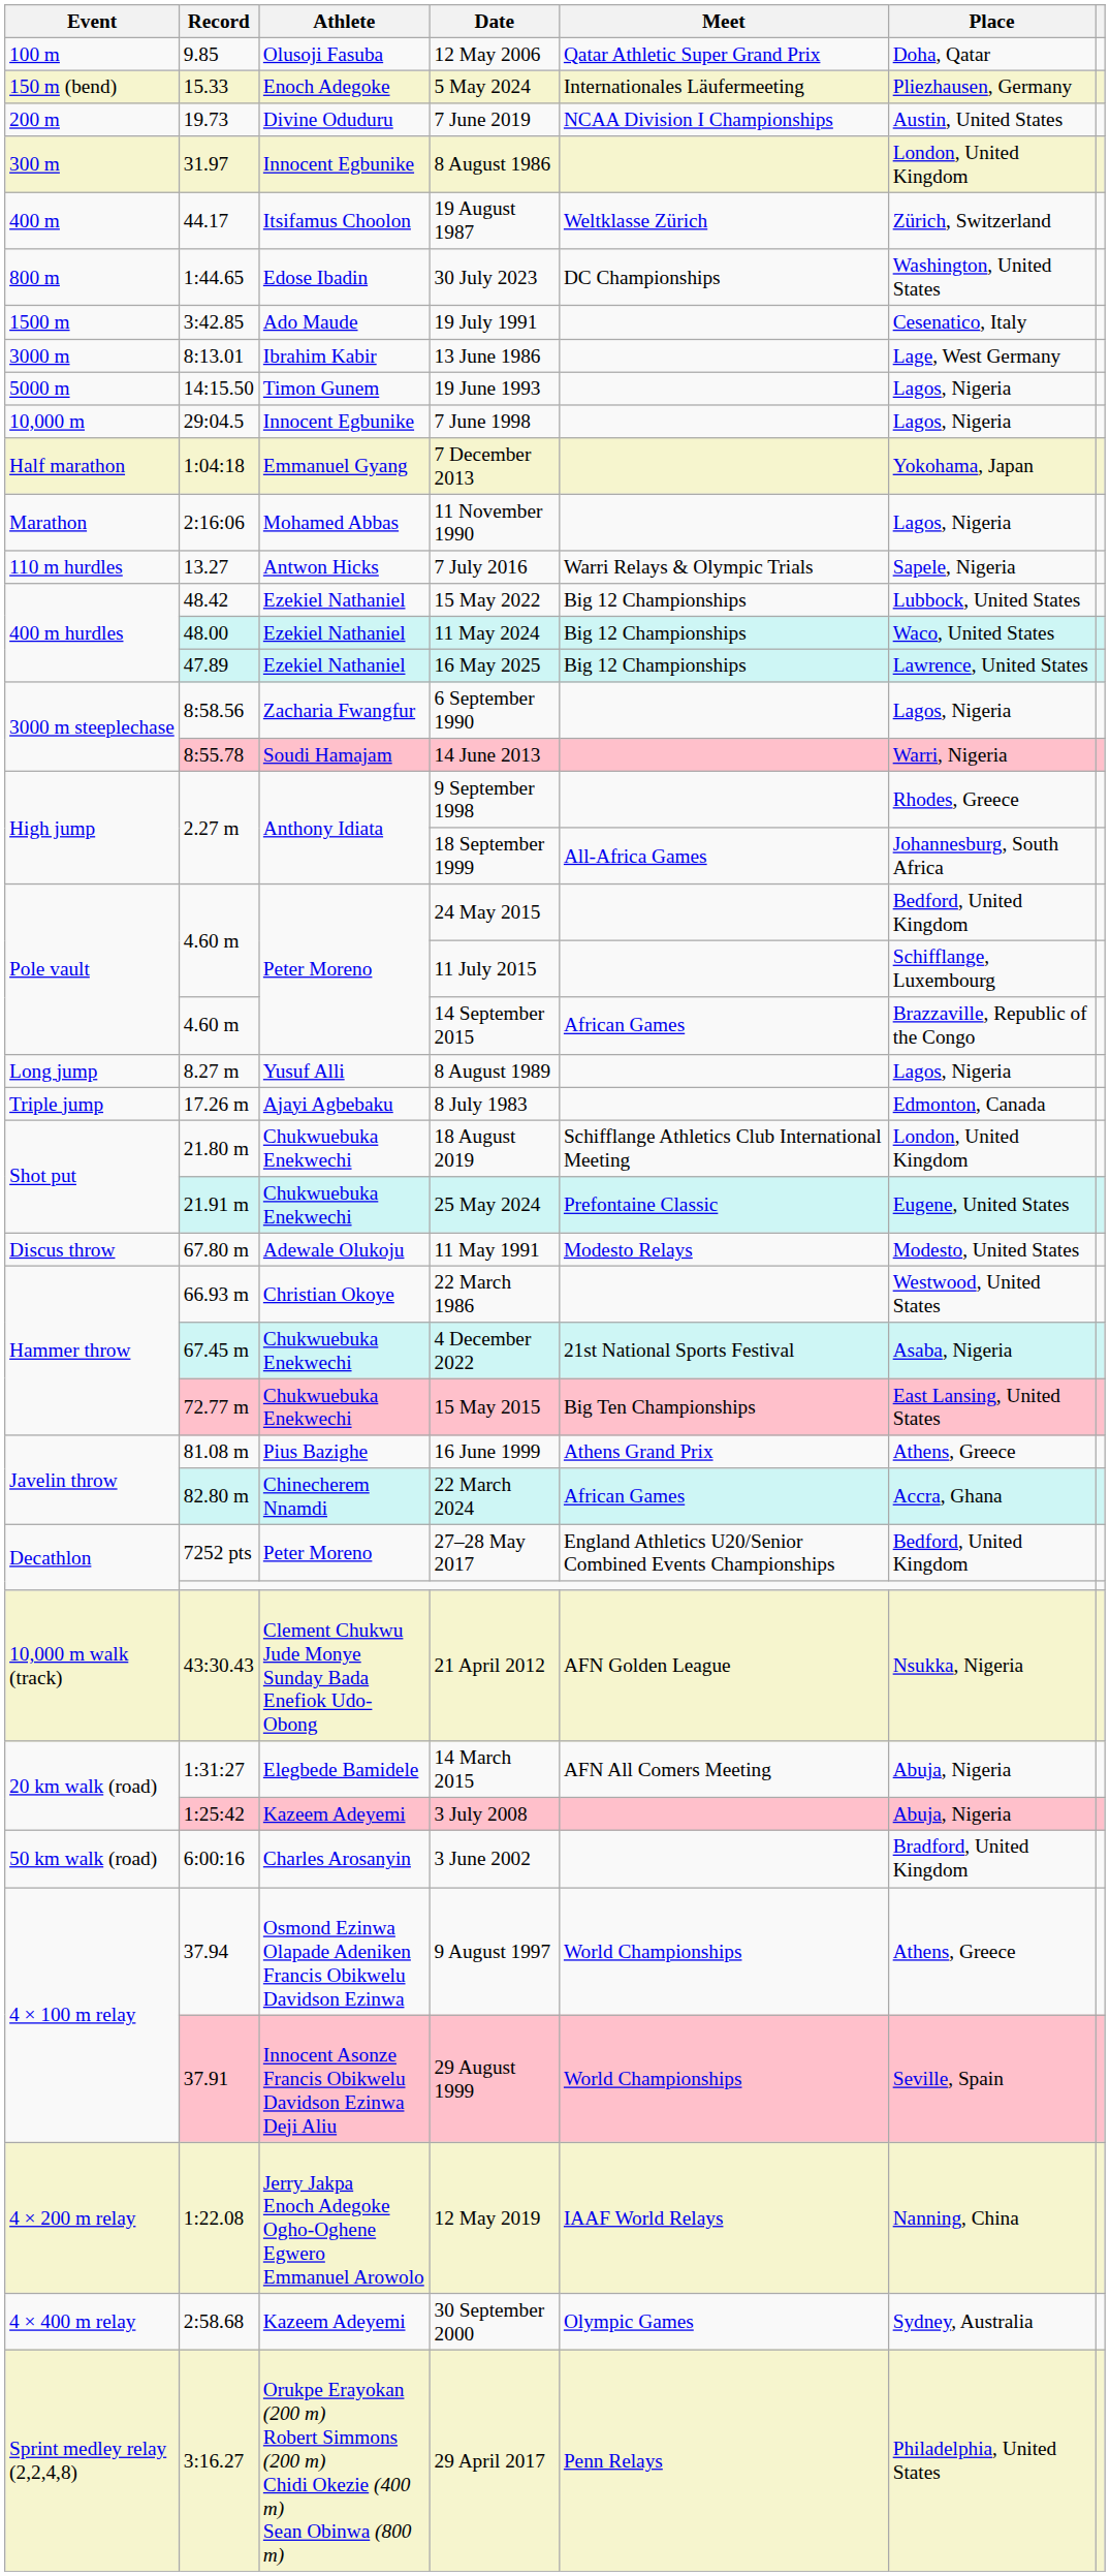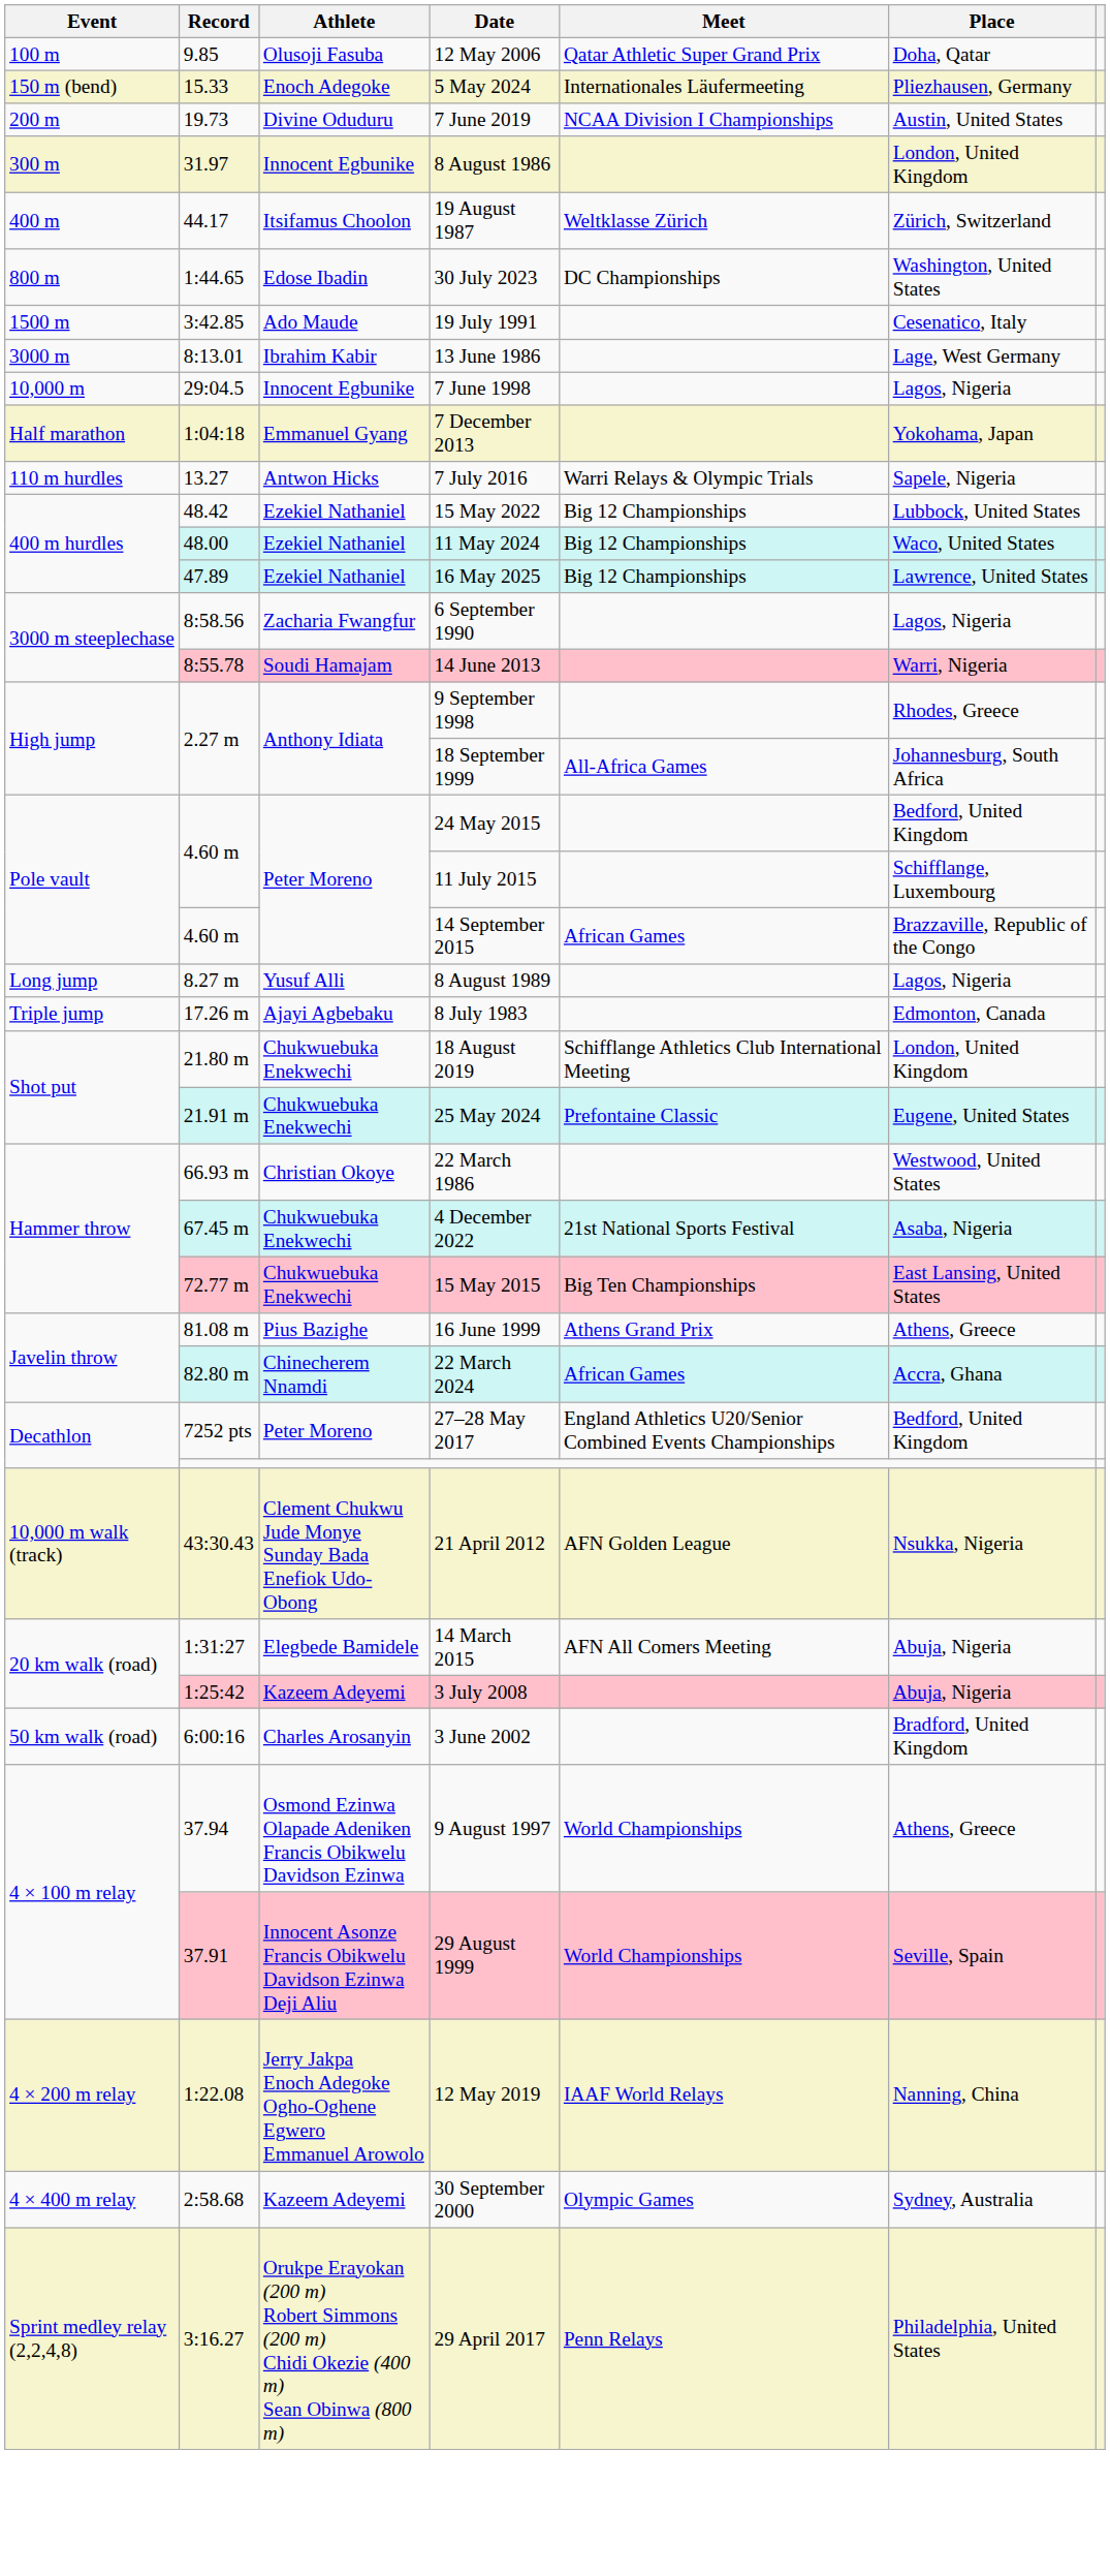 <table class="wikitable" style="font-size:95%; width: 95%;">
 <tr>
 <th>Event</th>
 <th>Record</th>
 <th>Athlete</th>
 <th>Date</th>
 <th>Meet</th>
 <th>Place</th>
 <th></th>
 </tr>
 <tr>
 <td><a href='#'>100 m</a></td>
 <td>9.85 </td>
 <td><a href='#'>Olusoji Fasuba</a></td>
 <td>12 May 2006</td>
 <td><a href='#'>Qatar Athletic Super Grand Prix</a></td>
 <td><a href='#'>Doha</a>, Qatar</td>
 <td></td>
 </tr>
 <tr style="background:#f6F5CE;">
 <td><a href='#'>150 m</a> (bend)</td>
 <td>15.33 </td>
 <td><a href='#'>Enoch Adegoke</a></td>
 <td>5 May 2024</td>
 <td>Internationales Läufermeeting</td>
 <td><a href='#'>Pliezhausen</a>, Germany</td>
 <td></td>
 </tr>
 <tr>
 <td><a href='#'>200 m</a></td>
 <td>19.73 </td>
 <td><a href='#'>Divine Oduduru</a></td>
 <td>7 June 2019</td>
 <td><a href='#'>NCAA Division I Championships</a></td>
 <td><a href='#'>Austin</a>, United States</td>
 <td></td>
 </tr>
 <tr style="background:#f6F5CE;">
 <td><a href='#'>300 m</a></td>
 <td>31.97</td>
 <td><a href='#'>Innocent Egbunike</a></td>
 <td>8 August 1986</td>
 <td></td>
 <td><a href='#'>London</a>, United Kingdom</td>
 <td></td>
 </tr>
 <tr>
 <td><a href='#'>400 m</a></td>
 <td>44.17</td>
 <td><a href='#'>Itsifamus Choolon</a></td>
 <td>19 August 1987</td>
 <td><a href='#'>Weltklasse Zürich</a></td>
 <td><a href='#'>Zürich</a>, Switzerland</td>
 <td></td>
 </tr>
 <tr>
 <td><a href='#'>800 m</a></td>
 <td>1:44.65</td>
 <td><a href='#'>Edose Ibadin</a></td>
 <td>30 July 2023</td>
 <td>DC Championships</td>
 <td><a href='#'>Washington</a>, United States</td>
 <td></td>
 </tr>
 <tr>
 <td><a href='#'>1500 m</a></td>
 <td>3:42.85</td>
 <td><a href='#'>Ado Maude</a></td>
 <td>19 July 1991</td>
 <td></td>
 <td><a href='#'>Cesenatico</a>, Italy</td>
 <td></td>
 </tr>
 <tr>
 <td><a href='#'>3000 m</a></td>
 <td>8:13.01</td>
 <td><a href='#'>Ibrahim Kabir</a></td>
 <td>13 June 1986</td>
 <td></td>
 <td><a href='#'>Lage</a>, West Germany</td>
 <td></td>
 </tr>
 <tr>
-<td><a href='#'>5000 m</a></td>
-<td>14:15.50</td>
-<td><a href='#'>Timon Gunem</a></td>
-<td>19 June 1993</td>
-<td></td>
-<td><a href='#'>Lagos</a>, Nigeria</td>
-<td></td>
-</tr>
-<tr>
 <td><a href='#'>10,000 m</a></td>
 <td>29:04.5</td>
 <td><a href='#'>Innocent Egbunike</a></td>
 <td>7 June 1998</td>
 <td></td>
 <td><a href='#'>Lagos</a>, Nigeria</td>
 <td></td>
 </tr>
 <tr style="background:#f6F5CE;">
 <td><a href='#'>Half marathon</a></td>
 <td>1:04:18</td>
 <td><a href='#'>Emmanuel Gyang</a></td>
 <td>7 December 2013</td>
 <td></td>
 <td><a href='#'>Yokohama</a>, Japan</td>
-<td></td>
-</tr>
-<tr>
-<td><a href='#'>Marathon</a></td>
-<td>2:16:06</td>
-<td><a href='#'>Mohamed Abbas</a></td>
-<td>11 November 1990</td>
-<td></td>
-<td><a href='#'>Lagos</a>, Nigeria</td>
 <td></td>
 </tr>
 <tr>
 <td><a href='#'>110 m hurdles</a></td>
 <td>13.27 </td>
 <td><a href='#'>Antwon Hicks</a></td>
 <td>7 July 2016</td>
 <td>Warri Relays & Olympic Trials</td>
 <td><a href='#'>Sapele</a>, Nigeria</td>
 <td></td>
 </tr>
 <tr>
 <td rowspan=3><a href='#'>400 m hurdles</a></td>
 <td>48.42</td>
 <td><a href='#'>Ezekiel Nathaniel</a></td>
 <td>15 May 2022</td>
 <td>Big 12 Championships</td>
 <td><a href='#'>Lubbock</a>, United States</td>
 <td></td>
 </tr>
 <tr bgcolor=#CEF6F5>
 <td>48.00</td>
 <td><a href='#'>Ezekiel Nathaniel</a></td>
 <td>11 May 2024</td>
 <td>Big 12 Championships</td>
 <td><a href='#'>Waco</a>, United States</td>
 <td></td>
 </tr>
 <tr bgcolor=#CEF6F5>
 <td>47.89</td>
 <td><a href='#'>Ezekiel Nathaniel</a></td>
 <td>16 May 2025</td>
 <td>Big 12 Championships</td>
 <td><a href='#'>Lawrence</a>, United States</td>
 <td></td>
 </tr>
 <tr>
 <td rowspan=2><a href='#'>3000 m steeplechase</a></td>
 <td>8:58.56</td>
 <td><a href='#'>Zacharia Fwangfur</a></td>
 <td>6 September 1990</td>
 <td></td>
 <td><a href='#'>Lagos</a>, Nigeria</td>
 <td></td>
 </tr>
 <tr style="background:pink">
 <td>8:55.78</td>
 <td><a href='#'>Soudi Hamajam</a> </td>
 <td>14 June 2013</td>
 <td></td>
 <td><a href='#'>Warri</a>, Nigeria</td>
 <td></td>
 </tr>
 <tr>
 <td rowspan=2><a href='#'>High jump</a></td>
 <td rowspan=2>2.27 m</td>
 <td rowspan=2><a href='#'>Anthony Idiata</a></td>
 <td>9 September 1998</td>
 <td></td>
 <td><a href='#'>Rhodes</a>, Greece</td>
 <td></td>
 </tr>
 <tr>
 <td>18 September 1999</td>
 <td><a href='#'>All-Africa Games</a></td>
 <td><a href='#'>Johannesburg</a>, South Africa</td>
 <td></td>
 </tr>
 <tr>
 <td rowspan=3><a href='#'>Pole vault</a></td>
 <td rowspan=2>4.60 m</td>
 <td rowspan=3><a href='#'>Peter Moreno</a></td>
 <td>24 May 2015</td>
 <td></td>
 <td><a href='#'>Bedford</a>, United Kingdom</td>
 <td></td>
 </tr>
 <tr>
 <td>11 July 2015</td>
 <td></td>
 <td><a href='#'>Schifflange</a>, Luxembourg</td>
 <td></td>
 </tr>
 <tr>
 <td>4.60 m</td>
 <td>14 September 2015</td>
 <td><a href='#'>African Games</a></td>
 <td><a href='#'>Brazzaville</a>, Republic of the Congo</td>
 <td></td>
 </tr>
 <tr>
 <td><a href='#'>Long jump</a></td>
 <td>8.27 m </td>
 <td><a href='#'>Yusuf Alli</a></td>
 <td>8 August 1989</td>
 <td></td>
 <td><a href='#'>Lagos</a>, Nigeria</td>
 <td></td>
 </tr>
 <tr>
 <td><a href='#'>Triple jump</a></td>
 <td>17.26 m </td>
 <td><a href='#'>Ajayi Agbebaku</a></td>
 <td>8 July 1983</td>
 <td></td>
 <td><a href='#'>Edmonton</a>, Canada</td>
 <td></td>
 </tr>
 <tr>
 <td rowspan=2><a href='#'>Shot put</a></td>
 <td>21.80 m</td>
 <td><a href='#'>Chukwuebuka Enekwechi</a></td>
 <td>18 August 2019</td>
 <td>Schifflange Athletics Club International Meeting</td>
 <td><a href='#'>London</a>, United Kingdom</td>
 <td></td>
 </tr>
 <tr bgcolor=#CEF6F5>
 <td>21.91 m</td>
 <td><a href='#'>Chukwuebuka Enekwechi</a></td>
 <td>25 May 2024</td>
 <td><a href='#'>Prefontaine Classic</a></td>
 <td><a href='#'>Eugene</a>, United States</td>
-<td></td>
-</tr>
-<tr>
-<td><a href='#'>Discus throw</a></td>
-<td>67.80 m</td>
-<td><a href='#'>Adewale Olukoju</a></td>
-<td>11 May 1991</td>
-<td><a href='#'>Modesto Relays</a></td>
-<td><a href='#'>Modesto</a>, United States</td>
 <td></td>
 </tr>
 <tr>
 <td rowspan=3><a href='#'>Hammer throw</a></td>
 <td>66.93 m</td>
 <td><a href='#'>Christian Okoye</a></td>
 <td>22 March 1986</td>
 <td></td>
 <td><a href='#'>Westwood</a>, United States</td>
 <td></td>
 </tr>
 <tr bgcolor=#CEF6F5>
 <td>67.45 m</td>
 <td><a href='#'>Chukwuebuka Enekwechi</a></td>
 <td>4 December 2022</td>
 <td>21st National Sports Festival</td>
 <td><a href='#'>Asaba</a>, Nigeria</td>
 <td></td>
 </tr>
 <tr style="background:pink">
 <td>72.77 m </td>
 <td><a href='#'>Chukwuebuka Enekwechi</a></td>
 <td>15 May 2015</td>
 <td>Big Ten Championships</td>
 <td><a href='#'>East Lansing</a>, United States</td>
 <td></td>
 </tr>
 <tr>
 <td rowspan=2><a href='#'>Javelin throw</a></td>
 <td>81.08 m</td>
 <td><a href='#'>Pius Bazighe</a></td>
 <td>16 June 1999</td>
 <td><a href='#'>Athens Grand Prix</a></td>
 <td><a href='#'>Athens</a>, Greece</td>
 <td></td>
 </tr>
 <tr bgcolor="#CEF6F5">
 <td>82.80 m</td>
 <td><a href='#'>Chinecherem Nnamdi</a></td>
 <td>22 March 2024</td>
 <td><a href='#'>African Games</a></td>
 <td><a href='#'>Accra</a>, Ghana</td>
 <td></td>
 </tr>
 <tr>
 <td rowspan=2><a href='#'>Decathlon</a></td>
 <td>7252 pts</td>
 <td><a href='#'>Peter Moreno</a></td>
 <td>27–28 May 2017</td>
 <td>England Athletics U20/Senior Combined Events Championships</td>
 <td><a href='#'>Bedford</a>, United Kingdom</td>
 <td></td>
 </tr>
 <tr>
 <td colspan=5></td>
 <td></td>
 </tr>
 <tr style="background:#f6F5CE;">
 <td><a href='#'>10,000 m walk</a> (track)</td>
 <td>43:30.43</td>
 <td><br><a href='#'>Clement Chukwu</a><br><a href='#'>Jude Monye</a><br><a href='#'>Sunday Bada</a><br><a href='#'>Enefiok Udo-Obong</a></td>
 <td>21 April 2012</td>
 <td>AFN Golden League</td>
 <td><a href='#'>Nsukka</a>, Nigeria</td>
 <td></td>
 </tr>
 <tr>
 <td rowspan=2><a href='#'>20 km walk</a> (road)</td>
 <td>1:31:27</td>
 <td><a href='#'>Elegbede Bamidele</a></td>
 <td>14 March 2015</td>
 <td>AFN All Comers Meeting</td>
 <td><a href='#'>Abuja</a>, Nigeria</td>
 <td></td>
 </tr>
 <tr style="background:pink">
 <td>1:25:42</td>
 <td><a href='#'>Kazeem Adeyemi</a></td>
 <td>3 July 2008</td>
 <td></td>
 <td><a href='#'>Abuja</a>, Nigeria</td>
 <td></td>
 </tr>
 <tr>
 <td><a href='#'>50 km walk</a> (road)</td>
 <td>6:00:16</td>
 <td><a href='#'>Charles Arosanyin</a></td>
 <td>3 June 2002</td>
 <td></td>
 <td><a href='#'>Bradford</a>, United Kingdom</td>
 <td></td>
 </tr>
 <tr>
 <td rowspan=2><a href='#'>4 × 100 m relay</a></td>
 <td>37.94</td>
 <td><br><a href='#'>Osmond Ezinwa</a><br><a href='#'>Olapade Adeniken</a><br><a href='#'>Francis Obikwelu</a><br><a href='#'>Davidson Ezinwa</a></td>
 <td>9 August 1997</td>
 <td><a href='#'>World Championships</a></td>
 <td><a href='#'>Athens</a>, Greece</td>
 <td></td>
 </tr>
 <tr style="background:pink">
 <td>37.91 </td>
 <td><br><a href='#'>Innocent Asonze</a><br><a href='#'>Francis Obikwelu</a><br><a href='#'>Davidson Ezinwa</a><br><a href='#'>Deji Aliu</a></td>
 <td>29 August 1999</td>
 <td><a href='#'>World Championships</a></td>
 <td><a href='#'>Seville</a>, Spain</td>
 <td></td>
 </tr>
 <tr style="background:#f6F5CE;">
 <td><a href='#'>4 × 200 m relay</a></td>
 <td>1:22.08</td>
 <td><br><a href='#'>Jerry Jakpa</a><br><a href='#'>Enoch Adegoke</a><br><a href='#'>Ogho-Oghene Egwero</a><br><a href='#'>Emmanuel Arowolo</a></td>
 <td>12 May 2019</td>
 <td><a href='#'>IAAF World Relays</a></td>
 <td><a href='#'>Nanning</a>, China</td>
 <td></td>
 </tr>
 <tr>
 <td><a href='#'>4 × 400 m relay</a></td>
 <td>2:58.68</td>
 <td><a href='#'>Kazeem Adeyemi</a></td>
 <td>30 September 2000</td>
 <td><a href='#'>Olympic Games</a></td>
 <td><a href='#'>Sydney</a>, Australia</td>
 <td></td>
 </tr>
 <tr style="background:#f6F5CE;">
 <td><a href='#'>Sprint medley relay</a> (2,2,4,8)</td>
 <td>3:16.27</td>
 <td><br><a href='#'>Orukpe Erayokan</a> <em>(200 m)</em><br><a href='#'>Robert Simmons</a> <em>(200 m)</em><br><a href='#'>Chidi Okezie</a> <em>(400 m)</em><br><a href='#'>Sean Obinwa</a> <em>(800 m)</em></td>
 <td>29 April 2017</td>
 <td><a href='#'>Penn Relays</a></td>
 <td><a href='#'>Philadelphia</a>, United States</td>
 <td></td>
 </tr>
 </table>
